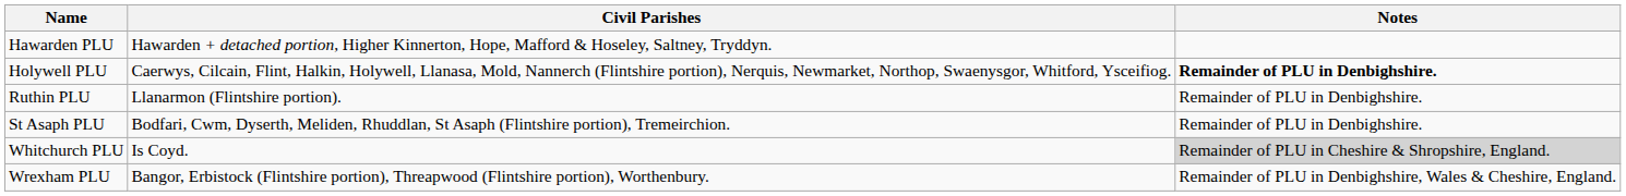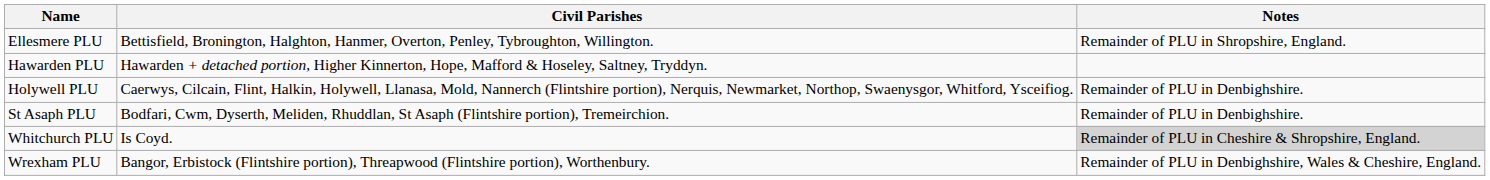 <table class="wikitable">
 <tr>
 <th>Name</th>
 <th>Civil Parishes</th>
 <th>Notes</th>
+</tr>
+<tr>
+<td>Ellesmere PLU</td>
+<td>Bettisfield, Bronington, Halghton, Hanmer, Overton, Penley, Tybroughton, Willington.</td>
+<td>Remainder of PLU in Shropshire, England.</td>
 </tr>
 <tr>
 <td>Hawarden PLU</td>
 <td>Hawarden <em>+ detached portion</em>, Higher Kinnerton, Hope, Mafford & Hoseley, Saltney, Tryddyn.</td>
 <td></td>
 </tr>
 <tr>
 <td>Holywell PLU</td>
 <td>Caerwys, Cilcain, Flint, Halkin, Holywell, Llanasa, Mold, Nannerch (Flintshire portion), Nerquis, Newmarket, Northop, Swaenysgor, Whitford, Ysceifiog.</td>
-<td><strong>Remainder of PLU in Denbighshire.</strong></td>
-</tr>
-<tr>
-<td>Ruthin PLU</td>
-<td>Llanarmon (Flintshire portion).</td>
 <td>Remainder of PLU in Denbighshire.</td>
 </tr>
 <tr>
 <td>St Asaph PLU</td>
 <td>Bodfari, Cwm, Dyserth, Meliden, Rhuddlan, St Asaph (Flintshire portion), Tremeirchion.</td>
 <td>Remainder of PLU in Denbighshire.</td>
 </tr>
 <tr>
 <td>Whitchurch PLU</td>
 <td>Is Coyd.</td>
 <td style="background: lightgrey;">Remainder of PLU in Cheshire & Shropshire, England.</td>
 </tr>
 <tr>
 <td>Wrexham PLU</td>
 <td>Bangor, Erbistock (Flintshire portion), Threapwood (Flintshire portion), Worthenbury.</td>
 <td>Remainder of PLU in Denbighshire, Wales & Cheshire, England.</td>
 </tr>
 </table>
